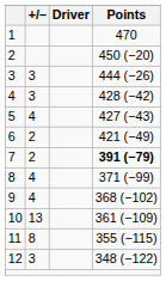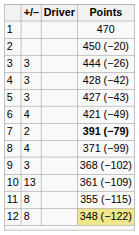 <table class="wikitable sortable">
 <tr>
 </tr>
 <tr>
 <th scope="col"></th>
 <th scope="col">+/–</th>
 <th scope="col">Driver</th>
 <th scope="col">Points</th>
 </tr>
 <tr>
 <td scope="row">1</td>
 <td align="left"></td>
 <td></td>
 <td style="text-align:center;">470</td>
 </tr>
 <tr>
 <td scope="row">2</td>
 <td align="left"></td>
 <td></td>
 <td style="text-align:center;">450 (−20)</td>
 </tr>
 <tr>
 <td scope="row">3</td>
 <td align="left"> 3</td>
 <td></td>
 <td style="text-align:center;">444 (−26)</td>
 </tr>
 <tr>
 <td scope="row">4</td>
 <td align="left"> 3</td>
 <td></td>
 <td style="text-align:center;">428 (−42)</td>
 </tr>
 <tr>
 <td scope="row">5</td>
-<td align="left"> 4</td>
+<td align="left"> 3</td>
 <td></td>
 <td style="text-align:center;">427 (−43)</td>
 </tr>
 <tr>
 <td scope="row">6</td>
-<td align="left"> 2</td>
+<td align="left"> 4</td>
 <td></td>
 <td style="text-align:center;">421 (−49)</td>
 </tr>
 <tr>
 <td scope="row">7</td>
 <td align="left"> 2</td>
 <td></td>
 <td style="text-align:center;"><strong>391 (−79)</strong></td>
 </tr>
 <tr>
 <td scope="row">8</td>
 <td align="left"> 4</td>
 <td></td>
 <td style="text-align:center;">371 (−99)</td>
 </tr>
 <tr>
 <td scope="row">9</td>
-<td align="left"> 4</td>
+<td align="left"> 3</td>
 <td></td>
 <td style="text-align:center;">368 (−102)</td>
 </tr>
 <tr>
 <td scope="row">10</td>
 <td align="left"> 13</td>
 <td></td>
 <td style="text-align:center;">361 (−109)</td>
 </tr>
 <tr>
 <td scope="row">11</td>
 <td align="left"> 8</td>
 <td></td>
 <td style="text-align:center;">355 (−115)</td>
 </tr>
 <tr>
 <td scope="row">12</td>
-<td align="left"> 3</td>
+<td align="left"> 8</td>
 <td></td>
-<td style="text-align:center;">348 (−122)</td>
+<td style="background: khaki; text-align:center;">348 (−122)</td>
 </tr>
 <tr class="sortbottom">
 <td colspan="9"></td>
 </tr>
 </table>
